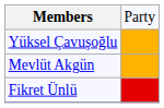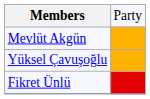 <table class=wikitable style="border:1px solid #8888aa; background-color:#f7f8ff; padding:0px; font-size:90%;">
 <tr>
 <th>Members</th>
 <td>Party</td>
 </tr>
 <tr>
-<td><a href='#'>Yüksel Çavuşoğlu</a></td>
+<td><a href='#'>Mevlüt Akgün</a></td>
 <td style="background: #ffb300"></td>
 </tr>
 <tr>
-<td><a href='#'>Mevlüt Akgün</a></td>
+<td><a href='#'>Yüksel Çavuşoğlu</a></td>
 <td style="background: #ffb300"></td>
 </tr>
 <tr>
 <td><a href='#'>Fikret Ünlü</a></td>
 <td style="background: #e30000"></td>
 </tr>
 <tr>
 </tr>
 </table>
